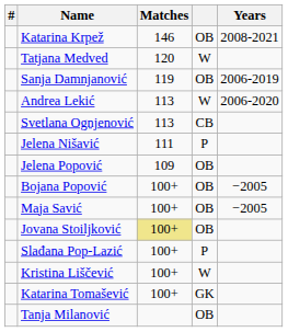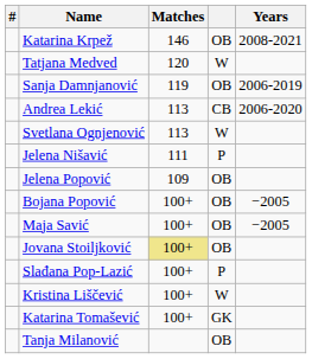 <table class="wikitable sortable" style="text-align:center">
 <tr>
 <th>#</th>
 <th>Name</th>
 <th>Matches</th>
 <th></th>
 <th>Years</th>
 </tr>
 <tr>
 <td></td>
 <td align="left"><a href='#'>Katarina Krpež</a></td>
 <td>146</td>
 <td>OB</td>
 <td>2008-2021</td>
 </tr>
 <tr>
 <td></td>
 <td align="left"><a href='#'>Tatjana Medved</a></td>
 <td>120</td>
 <td>W</td>
 <td></td>
 </tr>
 <tr>
 <td></td>
 <td align="left"><a href='#'>Sanja Damnjanović</a></td>
 <td>119</td>
 <td>OB</td>
 <td>2006-2019</td>
 </tr>
 <tr>
 <td></td>
 <td align="left"><a href='#'>Andrea Lekić</a></td>
 <td>113</td>
-<td>W</td>
+<td>CB</td>
 <td>2006-2020</td>
 </tr>
 <tr>
 <td></td>
 <td align="left"><a href='#'>Svetlana Ognjenović</a></td>
 <td>113</td>
-<td>CB</td>
+<td>W</td>
 <td></td>
 </tr>
 <tr>
 <td></td>
 <td align="left"><a href='#'>Jelena Nišavić</a></td>
 <td>111</td>
 <td>P</td>
 <td></td>
 </tr>
 <tr>
 <td></td>
 <td align="left"><a href='#'>Jelena Popović</a></td>
 <td>109</td>
 <td>OB</td>
 <td></td>
 </tr>
 <tr>
 <td></td>
 <td align="left"><a href='#'>Bojana Popović</a></td>
 <td>100+</td>
 <td>OB</td>
 <td>−2005</td>
 </tr>
 <tr>
 <td></td>
 <td align="left"><a href='#'>Maja Savić</a></td>
 <td>100+</td>
 <td>OB</td>
 <td>−2005</td>
 </tr>
 <tr>
 <td></td>
 <td align="left"><a href='#'>Jovana Stoiljković</a></td>
 <td style="background: khaki;">100+</td>
 <td>OB</td>
 <td></td>
 </tr>
 <tr>
 <td></td>
 <td align="left"><a href='#'>Slađana Pop-Lazić</a></td>
 <td>100+</td>
 <td>P</td>
 <td></td>
 </tr>
 <tr>
 <td></td>
 <td align="left"><a href='#'>Kristina Liščević</a></td>
 <td>100+</td>
 <td>W</td>
 <td></td>
 </tr>
 <tr>
 <td></td>
 <td align="left"><a href='#'>Katarina Tomašević</a></td>
 <td>100+</td>
 <td>GK</td>
 <td></td>
 </tr>
 <tr>
 <td></td>
 <td align="left"><a href='#'>Tanja Milanović</a></td>
 <td></td>
 <td>OB</td>
 <td></td>
 </tr>
 </table>
